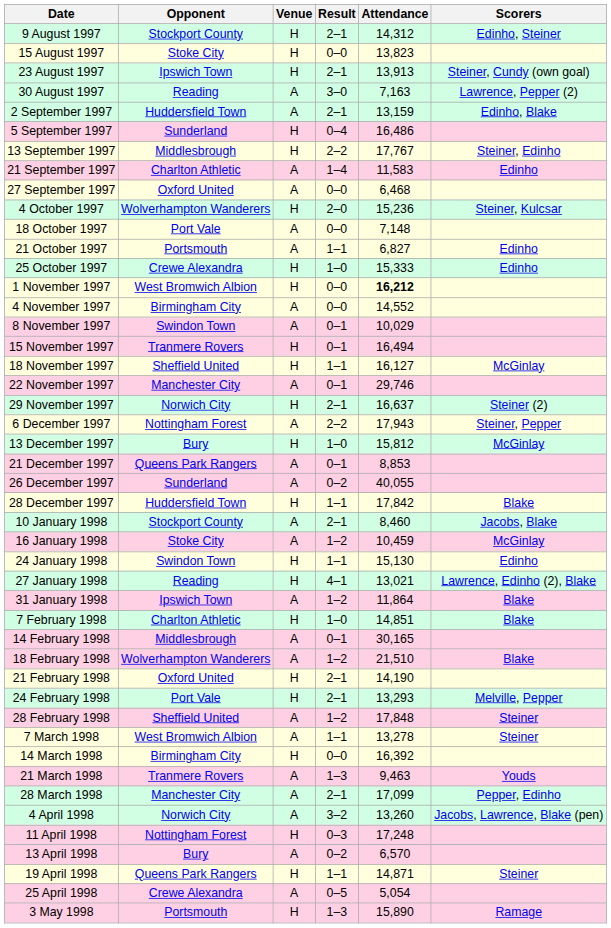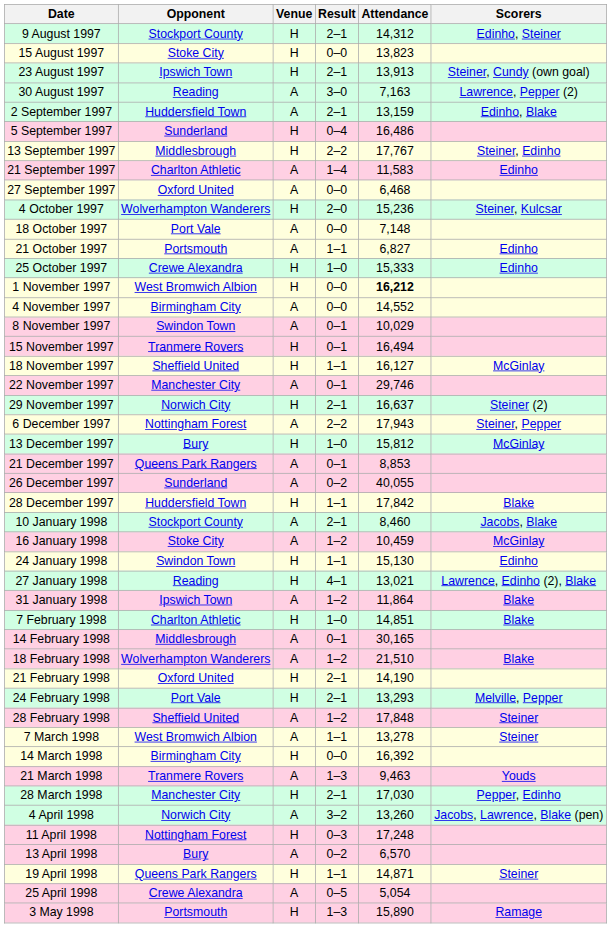 <table class="wikitable sortable" style="font-size:100%; text-align:center">
 <tr>
 <th>Date</th>
 <th>Opponent</th>
 <th>Venue</th>
 <th>Result</th>
 <th>Attendance</th>
 <th>Scorers</th>
 </tr>
 <tr style="background-color: #d0ffe3;">
 <td>9 August 1997</td>
 <td><a href='#'>Stockport County</a></td>
 <td>H</td>
 <td>2–1</td>
 <td>14,312</td>
 <td><a href='#'>Edinho</a>, <a href='#'>Steiner</a></td>
 </tr>
 <tr style="background-color: #ffffdd;">
 <td>15 August 1997</td>
 <td><a href='#'>Stoke City</a></td>
 <td>H</td>
 <td>0–0</td>
 <td>13,823</td>
 <td></td>
 </tr>
 <tr style="background-color: #d0ffe3;">
 <td>23 August 1997</td>
 <td><a href='#'>Ipswich Town</a></td>
 <td>H</td>
 <td>2–1</td>
 <td>13,913</td>
 <td><a href='#'>Steiner</a>, <a href='#'>Cundy</a> (own goal)</td>
 </tr>
 <tr style="background-color: #d0ffe3;">
 <td>30 August 1997</td>
 <td><a href='#'>Reading</a></td>
 <td>A</td>
 <td>3–0</td>
 <td>7,163</td>
 <td><a href='#'>Lawrence</a>, <a href='#'>Pepper</a> (2)</td>
 </tr>
 <tr style="background-color: #d0ffe3;">
 <td>2 September 1997</td>
 <td><a href='#'>Huddersfield Town</a></td>
 <td>A</td>
 <td>2–1</td>
 <td>13,159</td>
 <td><a href='#'>Edinho</a>, <a href='#'>Blake</a></td>
 </tr>
 <tr style="background-color: #ffd0e3;">
 <td>5 September 1997</td>
 <td><a href='#'>Sunderland</a></td>
 <td>H</td>
 <td>0–4</td>
 <td>16,486</td>
 <td></td>
 </tr>
 <tr style="background-color: #ffffdd;">
 <td>13 September 1997</td>
 <td><a href='#'>Middlesbrough</a></td>
 <td>H</td>
 <td>2–2</td>
 <td>17,767</td>
 <td><a href='#'>Steiner</a>, <a href='#'>Edinho</a></td>
 </tr>
 <tr style="background-color: #ffd0e3;">
 <td>21 September 1997</td>
 <td><a href='#'>Charlton Athletic</a></td>
 <td>A</td>
 <td>1–4</td>
 <td>11,583</td>
 <td><a href='#'>Edinho</a></td>
 </tr>
 <tr style="background-color: #ffffdd;">
 <td>27 September 1997</td>
 <td><a href='#'>Oxford United</a></td>
 <td>A</td>
 <td>0–0</td>
 <td>6,468</td>
 <td></td>
 </tr>
 <tr style="background-color: #d0ffe3;">
 <td>4 October 1997</td>
 <td><a href='#'>Wolverhampton Wanderers</a></td>
 <td>H</td>
 <td>2–0</td>
 <td>15,236</td>
 <td><a href='#'>Steiner</a>, <a href='#'>Kulcsar</a></td>
 </tr>
 <tr style="background-color: #ffffdd;">
 <td>18 October 1997</td>
 <td><a href='#'>Port Vale</a></td>
 <td>A</td>
 <td>0–0</td>
 <td>7,148</td>
 <td></td>
 </tr>
 <tr style="background-color: #ffffdd;">
 <td>21 October 1997</td>
 <td><a href='#'>Portsmouth</a></td>
 <td>A</td>
 <td>1–1</td>
 <td>6,827</td>
 <td><a href='#'>Edinho</a></td>
 </tr>
 <tr style="background-color: #d0ffe3;">
 <td>25 October 1997</td>
 <td><a href='#'>Crewe Alexandra</a></td>
 <td>H</td>
 <td>1–0</td>
 <td>15,333</td>
 <td><a href='#'>Edinho</a></td>
 </tr>
 <tr style="background-color: #ffffdd;">
 <td>1 November 1997</td>
 <td><a href='#'>West Bromwich Albion</a></td>
 <td>H</td>
 <td>0–0</td>
 <td><strong>16,212</strong></td>
 <td></td>
 </tr>
 <tr style="background-color: #ffffdd;">
 <td>4 November 1997</td>
 <td><a href='#'>Birmingham City</a></td>
 <td>A</td>
 <td>0–0</td>
 <td>14,552</td>
 <td></td>
 </tr>
 <tr style="background-color: #ffd0e3;">
 <td>8 November 1997</td>
 <td><a href='#'>Swindon Town</a></td>
 <td>A</td>
 <td>0–1</td>
 <td>10,029</td>
 <td></td>
 </tr>
 <tr style="background-color: #ffd0e3;">
 <td>15 November 1997</td>
 <td><a href='#'>Tranmere Rovers</a></td>
 <td>H</td>
 <td>0–1</td>
 <td>16,494</td>
 <td></td>
 </tr>
 <tr style="background-color: #ffffdd;">
 <td>18 November 1997</td>
 <td><a href='#'>Sheffield United</a></td>
 <td>H</td>
 <td>1–1</td>
 <td>16,127</td>
 <td><a href='#'>McGinlay</a></td>
 </tr>
 <tr style="background-color: #ffd0e3;">
 <td>22 November 1997</td>
 <td><a href='#'>Manchester City</a></td>
 <td>A</td>
 <td>0–1</td>
 <td>29,746</td>
 <td></td>
 </tr>
 <tr style="background-color: #d0ffe3;">
 <td>29 November 1997</td>
 <td><a href='#'>Norwich City</a></td>
 <td>H</td>
 <td>2–1</td>
 <td>16,637</td>
 <td><a href='#'>Steiner</a> (2)</td>
 </tr>
 <tr style="background-color: #ffffdd;">
 <td>6 December 1997</td>
 <td><a href='#'>Nottingham Forest</a></td>
 <td>A</td>
 <td>2–2</td>
 <td>17,943</td>
 <td><a href='#'>Steiner</a>, <a href='#'>Pepper</a></td>
 </tr>
 <tr style="background-color: #d0ffe3;">
 <td>13 December 1997</td>
 <td><a href='#'>Bury</a></td>
 <td>H</td>
 <td>1–0</td>
 <td>15,812</td>
 <td><a href='#'>McGinlay</a></td>
 </tr>
 <tr style="background-color: #ffd0e3;">
 <td>21 December 1997</td>
 <td><a href='#'>Queens Park Rangers</a></td>
 <td>A</td>
 <td>0–1</td>
 <td>8,853</td>
 <td></td>
 </tr>
 <tr style="background-color: #ffd0e3;">
 <td>26 December 1997</td>
 <td><a href='#'>Sunderland</a></td>
 <td>A</td>
 <td>0–2</td>
 <td>40,055</td>
 <td></td>
 </tr>
 <tr style="background-color: #ffffdd;">
 <td>28 December 1997</td>
 <td><a href='#'>Huddersfield Town</a></td>
 <td>H</td>
 <td>1–1</td>
 <td>17,842</td>
 <td><a href='#'>Blake</a></td>
 </tr>
 <tr style="background-color: #d0ffe3;">
 <td>10 January 1998</td>
 <td><a href='#'>Stockport County</a></td>
 <td>A</td>
 <td>2–1</td>
 <td>8,460</td>
 <td><a href='#'>Jacobs</a>, <a href='#'>Blake</a></td>
 </tr>
 <tr style="background-color: #ffd0e3;">
 <td>16 January 1998</td>
 <td><a href='#'>Stoke City</a></td>
 <td>A</td>
 <td>1–2</td>
 <td>10,459</td>
 <td><a href='#'>McGinlay</a></td>
 </tr>
 <tr style="background-color: #ffffdd;">
 <td>24 January 1998</td>
 <td><a href='#'>Swindon Town</a></td>
 <td>H</td>
 <td>1–1</td>
 <td>15,130</td>
 <td><a href='#'>Edinho</a></td>
 </tr>
 <tr style="background-color: #d0ffe3;">
 <td>27 January 1998</td>
 <td><a href='#'>Reading</a></td>
 <td>H</td>
 <td>4–1</td>
 <td>13,021</td>
 <td><a href='#'>Lawrence</a>, <a href='#'>Edinho</a> (2), <a href='#'>Blake</a></td>
 </tr>
 <tr style="background-color: #ffd0e3;">
 <td>31 January 1998</td>
 <td><a href='#'>Ipswich Town</a></td>
 <td>A</td>
 <td>1–2</td>
 <td>11,864</td>
 <td><a href='#'>Blake</a></td>
 </tr>
 <tr style="background-color: #d0ffe3;">
 <td>7 February 1998</td>
 <td><a href='#'>Charlton Athletic</a></td>
 <td>H</td>
 <td>1–0</td>
 <td>14,851</td>
 <td><a href='#'>Blake</a></td>
 </tr>
 <tr style="background-color: #ffd0e3;">
 <td>14 February 1998</td>
 <td><a href='#'>Middlesbrough</a></td>
 <td>A</td>
 <td>0–1</td>
 <td>30,165</td>
 <td></td>
 </tr>
 <tr style="background-color: #ffd0e3;">
 <td>18 February 1998</td>
 <td><a href='#'>Wolverhampton Wanderers</a></td>
 <td>A</td>
 <td>1–2</td>
 <td>21,510</td>
 <td><a href='#'>Blake</a></td>
 </tr>
 <tr style="background-color: #ffffdd;">
 <td>21 February 1998</td>
 <td><a href='#'>Oxford United</a></td>
 <td>H</td>
 <td>2–1</td>
 <td>14,190</td>
 <td></td>
 </tr>
 <tr style="background-color: #d0ffe3;">
 <td>24 February 1998</td>
 <td><a href='#'>Port Vale</a></td>
 <td>H</td>
 <td>2–1</td>
 <td>13,293</td>
 <td><a href='#'>Melville</a>, <a href='#'>Pepper</a></td>
 </tr>
 <tr style="background-color: #ffd0e3;">
 <td>28 February 1998</td>
 <td><a href='#'>Sheffield United</a></td>
 <td>A</td>
 <td>1–2</td>
 <td>17,848</td>
 <td><a href='#'>Steiner</a></td>
 </tr>
 <tr style="background-color: #ffffdd;">
 <td>7 March 1998</td>
 <td><a href='#'>West Bromwich Albion</a></td>
 <td>A</td>
 <td>1–1</td>
 <td>13,278</td>
 <td><a href='#'>Steiner</a></td>
 </tr>
 <tr style="background-color: #ffffdd;">
 <td>14 March 1998</td>
 <td><a href='#'>Birmingham City</a></td>
 <td>H</td>
 <td>0–0</td>
 <td>16,392</td>
 <td></td>
 </tr>
 <tr style="background-color: #ffd0e3;">
 <td>21 March 1998</td>
 <td><a href='#'>Tranmere Rovers</a></td>
 <td>A</td>
 <td>1–3</td>
 <td>9,463</td>
 <td><a href='#'>Youds</a></td>
 </tr>
 <tr style="background-color: #d0ffe3;">
 <td>28 March 1998</td>
 <td><a href='#'>Manchester City</a></td>
-<td>A</td>
+<td>H</td>
 <td>2–1</td>
-<td>17,099</td>
+<td>17,030</td>
 <td><a href='#'>Pepper</a>, <a href='#'>Edinho</a></td>
 </tr>
 <tr style="background-color: #d0ffe3;">
 <td>4 April 1998</td>
 <td><a href='#'>Norwich City</a></td>
 <td>A</td>
 <td>3–2</td>
 <td>13,260</td>
 <td><a href='#'>Jacobs</a>, <a href='#'>Lawrence</a>, <a href='#'>Blake</a> (pen)</td>
 </tr>
 <tr style="background-color: #ffd0e3;">
 <td>11 April 1998</td>
 <td><a href='#'>Nottingham Forest</a></td>
 <td>H</td>
 <td>0–3</td>
 <td>17,248</td>
 <td></td>
 </tr>
 <tr style="background-color: #ffd0e3;">
 <td>13 April 1998</td>
 <td><a href='#'>Bury</a></td>
 <td>A</td>
 <td>0–2</td>
 <td>6,570</td>
 <td></td>
 </tr>
 <tr style="background-color: #ffffdd;">
 <td>19 April 1998</td>
 <td><a href='#'>Queens Park Rangers</a></td>
 <td>H</td>
 <td>1–1</td>
 <td>14,871</td>
 <td><a href='#'>Steiner</a></td>
 </tr>
 <tr style="background-color: #ffd0e3;">
 <td>25 April 1998</td>
 <td><a href='#'>Crewe Alexandra</a></td>
 <td>A</td>
 <td>0–5</td>
 <td>5,054</td>
 <td></td>
 </tr>
 <tr style="background-color: #ffd0e3;">
 <td>3 May 1998</td>
 <td><a href='#'>Portsmouth</a></td>
 <td>H</td>
 <td>1–3</td>
 <td>15,890</td>
 <td><a href='#'>Ramage</a></td>
 </tr>
 </table>
